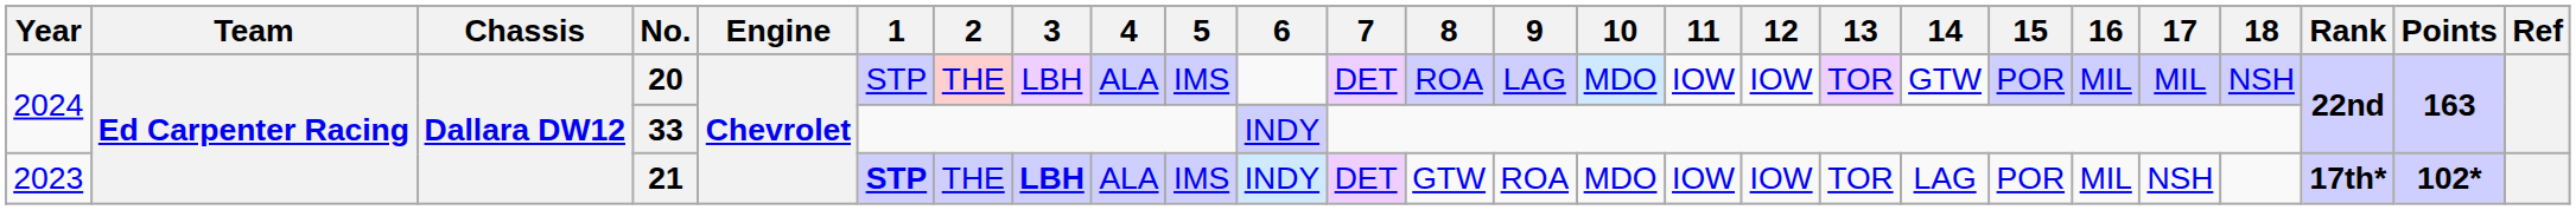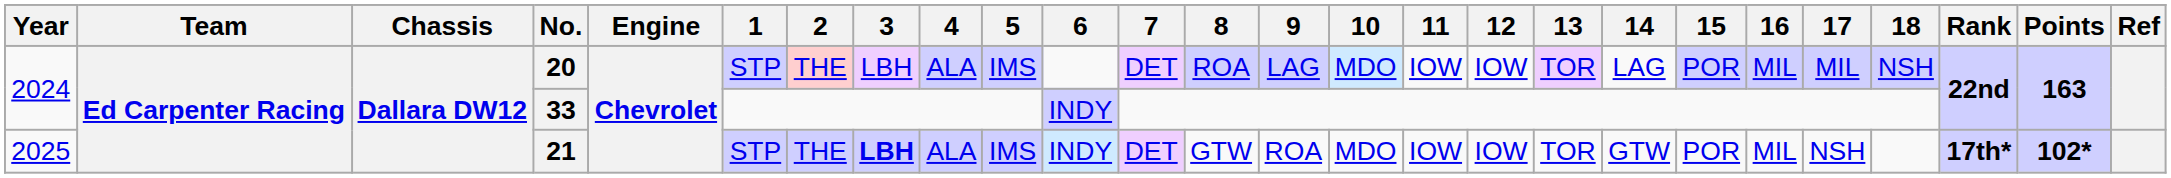 <table class="wikitable" style="text-align:center; font-size:85%">
 <tr>
 <th>Year</th>
 <th>Team</th>
 <th>Chassis</th>
 <th>No.</th>
 <th>Engine</th>
 <th>1</th>
 <th>2</th>
 <th>3</th>
 <th>4</th>
 <th>5</th>
 <th>6</th>
 <th>7</th>
 <th>8</th>
 <th>9</th>
 <th>10</th>
 <th>11</th>
 <th>12</th>
 <th>13</th>
 <th>14</th>
 <th>15</th>
 <th>16</th>
 <th>17</th>
 <th>18</th>
 <th>Rank</th>
 <th>Points</th>
 <th>Ref</th>
 </tr>
 <tr>
 <td rowspan="2"><a href='#'>2024</a></td>
 <th rowspan="3" nowrap><a href='#'>Ed Carpenter Racing</a></th>
 <th rowspan="3" nowrap><a href='#'>Dallara DW12</a></th>
 <th>20</th>
 <th rowspan="3"><a href='#'>Chevrolet</a></th>
 <td style="background:#CFCFFF;"><a href='#'>STP</a><br></td>
 <td style="background:#FFCFCF;"><a href='#'>THE</a><br></td>
 <td style="background:#EFCFFF;"><a href='#'>LBH</a><br></td>
 <td style="background:#CFCFFF;"><a href='#'>ALA</a><br></td>
 <td style="background:#CFCFFF;"><a href='#'>IMS</a><br></td>
 <td></td>
 <td style="background:#EFCFFF;"><a href='#'>DET</a><br></td>
 <td style="background:#CFCFFF;"><a href='#'>ROA</a><br></td>
 <td style="background:#CFCFFF;"><a href='#'>LAG</a><br></td>
 <td style="background:#CFEAFF;"><a href='#'>MDO</a><br></td>
 <td><a href='#'>IOW</a><br></td>
 <td><a href='#'>IOW</a><br></td>
 <td style="background:#EFCFFF;"><a href='#'>TOR</a><br></td>
-<td><a href='#'>GTW</a><br></td>
+<td><a href='#'>LAG</a><br></td>
 <td style="background:#CFCFFF;"><a href='#'>POR</a><br></td>
 <td style="background:#CFCFFF;"><a href='#'>MIL</a><br></td>
 <td style="background:#CFCFFF;"><a href='#'>MIL</a><br></td>
 <td style="background:#CFCFFF;"><a href='#'>NSH</a><br></td>
 <th rowspan="2" style="background:#CFCFFF;">22nd</th>
 <th rowspan="2" style="background:#CFCFFF;">163</th>
 <th rowspan="2"></th>
 </tr>
 <tr>
 <th>33</th>
 <td colspan=5></td>
 <td style="background:#CFCFFF;"><a href='#'>INDY</a><br></td>
 <td colspan=12></td>
 </tr>
 <tr>
-<td><a href='#'>2023</a></td>
+<td><a href='#'>2025</a></td>
 <th>21</th>
-<td style="background:#CFCFFF;"><strong><a href='#'>STP</a><br></strong></td>
+<td style="background:#CFCFFF;"><a href='#'>STP</a><br></td>
 <td style="background:#CFCFFF;"><a href='#'>THE</a><br></td>
 <td style="background:#CFCFFF;"><strong><a href='#'>LBH</a><br></strong></td>
 <td style="background:#CFCFFF;"><a href='#'>ALA</a><br></td>
 <td style="background:#CFCFFF;"><a href='#'>IMS</a><br></td>
 <td style="background:#CFEAFF;"><a href='#'>INDY</a><br></td>
 <td style="background:#EFCFFF;"><a href='#'>DET</a><br></td>
 <td><a href='#'>GTW</a><br></td>
 <td><a href='#'>ROA</a><br></td>
 <td><a href='#'>MDO</a><br></td>
 <td><a href='#'>IOW</a><br></td>
 <td><a href='#'>IOW</a><br></td>
 <td><a href='#'>TOR</a><br></td>
-<td><a href='#'>LAG</a><br></td>
+<td><a href='#'>GTW</a><br></td>
 <td><a href='#'>POR</a><br></td>
 <td><a href='#'>MIL</a><br></td>
 <td><a href='#'>NSH</a><br></td>
 <td></td>
 <th style="background:#CFCFFF;">17th*</th>
 <th style="background:#CFCFFF;">102*</th>
 <th></th>
 </tr>
 </table>
